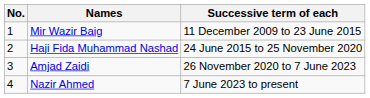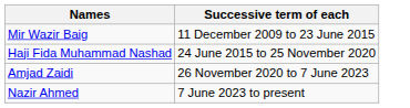 <table class="wikitable">
 <tr>
-<th>No.</th>
 <th>Names</th>
 <th>Successive term of each</th>
 </tr>
 <tr>
-<td>1</td>
 <td><a href='#'>Mir Wazir Baig</a></td>
 <td>11 December 2009 to 23 June 2015</td>
 </tr>
 <tr>
-<td>2</td>
 <td><a href='#'>Haji Fida Muhammad Nashad</a></td>
 <td>24 June 2015 to 25 November 2020</td>
 </tr>
 <tr>
-<td>3</td>
 <td><a href='#'>Amjad Zaidi</a></td>
 <td>26 November 2020 to 7 June 2023</td>
 </tr>
 <tr>
-<td>4</td>
 <td><a href='#'>Nazir Ahmed</a></td>
 <td>7 June 2023 to present</td>
 </tr>
 </table>
